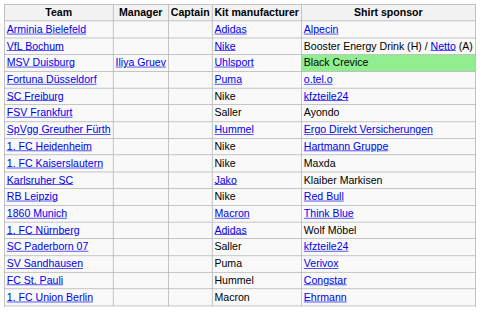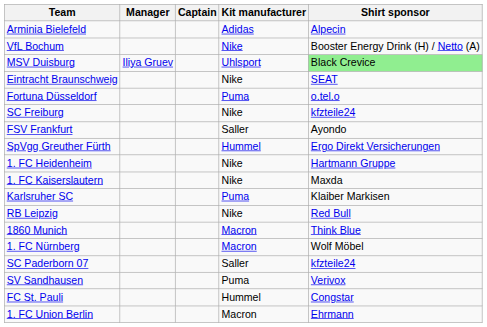 <table class="wikitable sortable">
 <tr>
 <th>Team</th>
 <th>Manager</th>
 <th>Captain</th>
 <th>Kit manufacturer</th>
 <th>Shirt sponsor</th>
 </tr>
 <tr>
 <td><a href='#'>Arminia Bielefeld</a></td>
 <td> </td>
 <td> </td>
 <td><a href='#'>Adidas</a></td>
 <td><a href='#'>Alpecin</a></td>
 </tr>
 <tr>
 <td><a href='#'>VfL Bochum</a></td>
 <td> </td>
 <td> </td>
 <td><a href='#'>Nike</a></td>
 <td>Booster Energy Drink (H) / <a href='#'>Netto</a> (A)</td>
 </tr>
 <tr>
 <td><a href='#'>MSV Duisburg</a></td>
 <td> <a href='#'>Iliya Gruev</a></td>
 <td> </td>
 <td><a href='#'>Uhlsport</a></td>
 <td style="background: lightgreen;">Black Crevice</td>
+</tr>
+<tr>
+<td><a href='#'>Eintracht Braunschweig</a></td>
+<td> </td>
+<td> </td>
+<td>Nike</td>
+<td><a href='#'>SEAT</a></td>
 </tr>
 <tr>
 <td><a href='#'>Fortuna Düsseldorf</a></td>
 <td> </td>
 <td> </td>
 <td><a href='#'>Puma</a></td>
 <td><a href='#'>o.tel.o</a></td>
 </tr>
 <tr>
 <td><a href='#'>SC Freiburg</a></td>
 <td> </td>
 <td> </td>
 <td>Nike</td>
 <td><a href='#'>kfzteile24</a></td>
 </tr>
 <tr>
 <td><a href='#'>FSV Frankfurt</a></td>
 <td> </td>
 <td> </td>
 <td>Saller</td>
 <td>Ayondo</td>
 </tr>
 <tr>
 <td><a href='#'>SpVgg Greuther Fürth</a></td>
 <td> </td>
 <td> </td>
 <td><a href='#'>Hummel</a></td>
 <td><a href='#'>Ergo Direkt Versicherungen</a></td>
 </tr>
 <tr>
 <td><a href='#'>1. FC Heidenheim</a></td>
 <td> </td>
 <td> </td>
 <td>Nike</td>
 <td><a href='#'>Hartmann Gruppe</a></td>
 </tr>
 <tr>
 <td><a href='#'>1. FC Kaiserslautern</a></td>
 <td> </td>
 <td> </td>
 <td>Nike</td>
 <td>Maxda</td>
 </tr>
 <tr>
 <td><a href='#'>Karlsruher SC</a></td>
 <td> </td>
 <td> </td>
-<td><a href='#'>Jako</a></td>
+<td><a href='#'>Puma</a></td>
 <td>Klaiber Markisen</td>
 </tr>
 <tr>
 <td><a href='#'>RB Leipzig</a></td>
 <td> </td>
 <td> </td>
 <td>Nike</td>
 <td><a href='#'>Red Bull</a></td>
 </tr>
 <tr>
 <td><a href='#'>1860 Munich</a></td>
 <td> </td>
 <td> </td>
 <td><a href='#'>Macron</a></td>
 <td><a href='#'>Think Blue</a></td>
 </tr>
 <tr>
 <td><a href='#'>1. FC Nürnberg</a></td>
 <td> </td>
 <td> </td>
-<td><a href='#'>Adidas</a></td>
+<td><a href='#'>Macron</a></td>
 <td>Wolf Möbel</td>
 </tr>
 <tr>
 <td><a href='#'>SC Paderborn 07</a></td>
 <td> </td>
 <td> </td>
 <td>Saller</td>
 <td><a href='#'>kfzteile24</a></td>
 </tr>
 <tr>
 <td><a href='#'>SV Sandhausen</a></td>
 <td> </td>
 <td> </td>
 <td>Puma</td>
 <td><a href='#'>Verivox</a></td>
 </tr>
 <tr>
 <td><a href='#'>FC St. Pauli</a></td>
 <td> </td>
 <td> </td>
 <td>Hummel</td>
 <td><a href='#'>Congstar</a></td>
 </tr>
 <tr>
 <td><a href='#'>1. FC Union Berlin</a></td>
 <td> </td>
 <td> </td>
 <td>Macron</td>
 <td><a href='#'>Ehrmann</a></td>
 </tr>
 </table>
